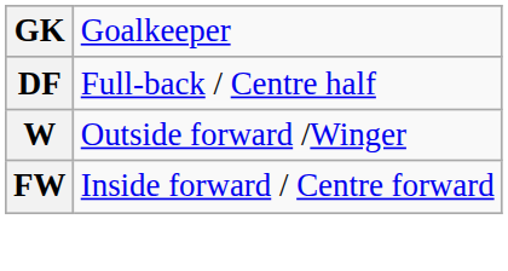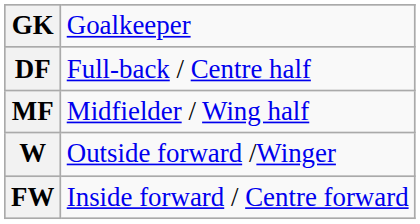 <table class="wikitable">
 <tr>
 <th>GK</th>
 <td><a href='#'>Goalkeeper</a></td>
 </tr>
 <tr>
 <th>DF</th>
 <td><a href='#'>Full-back</a> / <a href='#'>Centre half</a></td>
 </tr>
 <tr>
+<th>MF</th>
+<td><a href='#'>Midfielder</a> / <a href='#'>Wing half</a></td>
+</tr>
+<tr>
 <th>W</th>
 <td><a href='#'>Outside forward</a> /<a href='#'>Winger</a></td>
 </tr>
 <tr>
 <th>FW</th>
 <td><a href='#'>Inside forward</a> / <a href='#'>Centre forward</a></td>
 </tr>
 </table>
